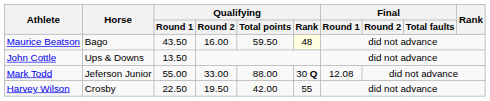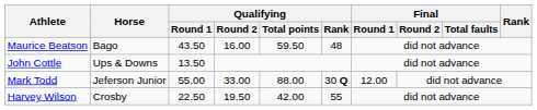 <table class=wikitable style="font-size:90%">
 <tr>
 <th rowspan="2">Athlete</th>
 <th rowspan="2">Horse</th>
 <th colspan="4">Qualifying</th>
 <th colspan="3">Final</th>
 <th rowspan="2">Rank</th>
 </tr>
 <tr style="font-size:95%">
 <th>Round 1</th>
 <th>Round 2</th>
 <th>Total points</th>
 <th>Rank</th>
 <th>Round 1</th>
 <th>Round 2</th>
 <th>Total faults</th>
 </tr>
 <tr align=center>
 <td align=left><a href='#'>Maurice Beatson</a></td>
 <td align=left>Bago</td>
 <td>43.50</td>
 <td>16.00</td>
 <td>59.50</td>
-<td style="background: lightyellow;">48</td>
+<td>48</td>
 <td colspan=4>did not advance</td>
 </tr>
 <tr align=center>
 <td align=left><a href='#'>John Cottle</a></td>
 <td align=left>Ups & Downs</td>
 <td>13.50</td>
 <td colspan=3></td>
 <td colspan=4>did not advance</td>
 </tr>
 <tr align=center>
 <td align=left><a href='#'>Mark Todd</a></td>
 <td align=left>Jeferson Junior</td>
 <td>55.00</td>
 <td>33.00</td>
 <td>88.00</td>
 <td>30 <strong>Q</strong></td>
-<td>12.08</td>
+<td>12.00</td>
 <td colspan=3>did not advance</td>
 </tr>
 <tr align=center>
 <td align=left><a href='#'>Harvey Wilson</a></td>
 <td align=left>Crosby</td>
 <td>22.50</td>
 <td>19.50</td>
 <td>42.00</td>
 <td>55</td>
 <td colspan=4>did not advance</td>
 </tr>
 </table>
